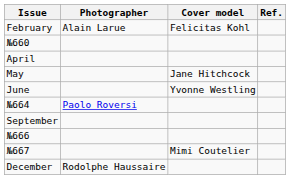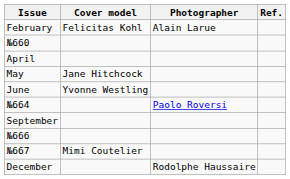 <table class="wikitable">
 <tr>
 <th>Issue</th>
+<th>Cover model</th>
 <th>Photographer</th>
-<th>Cover model</th>
 <th>Ref.</th>
 </tr>
 <tr>
 <td>February</td>
+<td>Felicitas Kohl</td>
 <td>Alain Larue</td>
-<td>Felicitas Kohl</td>
 <td></td>
 </tr>
 <tr>
 <td>№660</td>
 <td></td>
 <td></td>
 <td></td>
 </tr>
 <tr>
 <td>April</td>
 <td></td>
 <td></td>
 <td></td>
 </tr>
 <tr>
 <td>May</td>
+<td>Jane Hitchcock</td>
 <td></td>
-<td>Jane Hitchcock</td>
 <td></td>
 </tr>
 <tr>
 <td>June</td>
+<td>Yvonne Westling</td>
 <td></td>
-<td>Yvonne Westling</td>
 <td></td>
 </tr>
 <tr>
 <td>№664</td>
+<td></td>
 <td><a href='#'>Paolo Roversi</a></td>
-<td></td>
 <td></td>
 </tr>
 <tr>
 <td>September</td>
 <td></td>
 <td></td>
 <td></td>
 </tr>
 <tr>
 <td>№666</td>
 <td></td>
 <td></td>
 <td></td>
 </tr>
 <tr>
 <td>№667</td>
+<td>Mimi Coutelier</td>
 <td></td>
-<td>Mimi Coutelier</td>
 <td></td>
 </tr>
 <tr>
 <td>December</td>
+<td></td>
 <td>Rodolphe Haussaire</td>
-<td></td>
 <td></td>
 </tr>
 </table>
